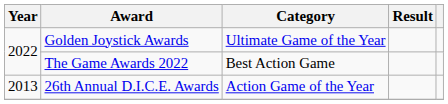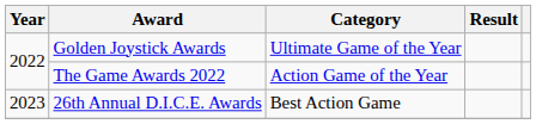 <table class="wikitable sortable plainrowheaders">
 <tr>
 <th>Year</th>
 <th>Award</th>
 <th>Category</th>
 <th>Result</th>
 <th></th>
 </tr>
 <tr>
 <td rowspan="2"; style="text-align:center;">2022</td>
 <td><a href='#'>Golden Joystick Awards</a></td>
 <td><a href='#'>Ultimate Game of the Year</a></td>
 <td></td>
 <td style="text-align:center;"></td>
 </tr>
 <tr>
 <td><a href='#'>The Game Awards 2022</a></td>
-<td>Best Action Game</td>
+<td><a href='#'>Action Game of the Year</a></td>
 <td></td>
 <td align="center"></td>
 </tr>
 <tr>
-<td style="text-align:center;">2013</td>
+<td style="text-align:center;">2023</td>
 <td><a href='#'>26th Annual D.I.C.E. Awards</a></td>
-<td><a href='#'>Action Game of the Year</a></td>
+<td>Best Action Game</td>
 <td></td>
 <td style="text-align:center;"></td>
 </tr>
 <tr>
 </tr>
 </table>
